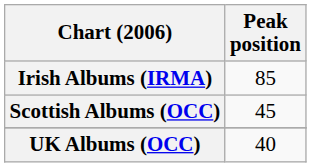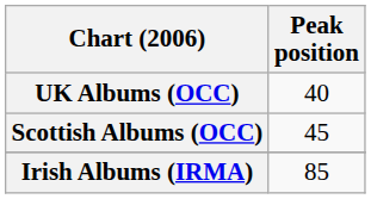 <table class="wikitable sortable plainrowheaders" style="text-align:center">
 <tr>
 <th>Chart (2006)</th>
 <th>Peak<br>position</th>
 </tr>
 <tr>
-<th scope="row">Irish Albums (<a href='#'>IRMA</a>)</th>
-<td>85</td>
+<th scope="row">UK Albums (<a href='#'>OCC</a>)</th>
+<td>40</td>
 </tr>
 <tr>
 <th scope="row">Scottish Albums (<a href='#'>OCC</a>)</th>
 <td>45</td>
 </tr>
 <tr>
 </tr>
 <tr>
-<th scope="row">UK Albums (<a href='#'>OCC</a>)</th>
-<td>40</td>
+<th scope="row">Irish Albums (<a href='#'>IRMA</a>)</th>
+<td>85</td>
 </tr>
 </table>
